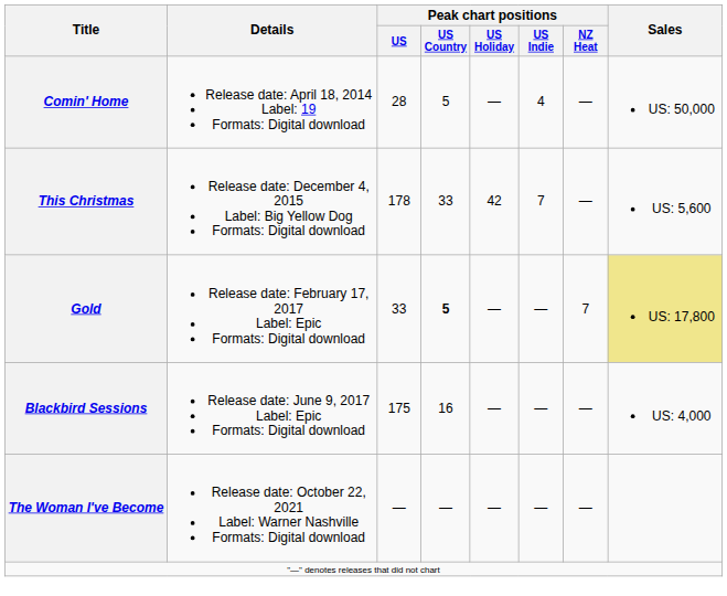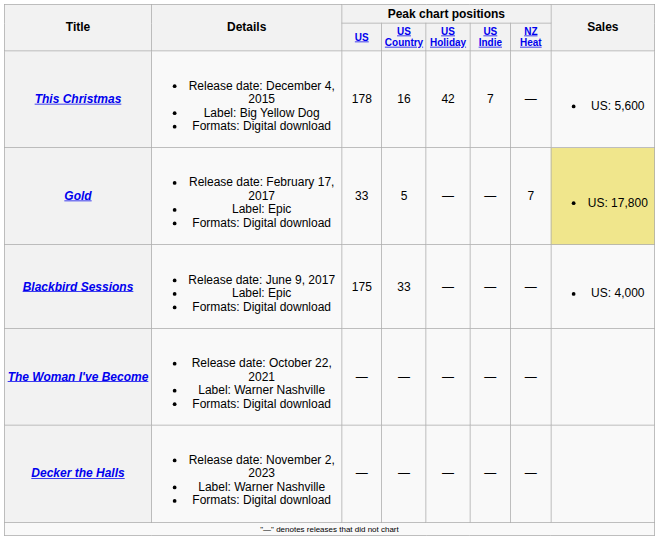 <table class="wikitable plainrowheaders" style="text-align:center;">
 <tr>
 <th rowspan="2" style="width:14em;">Title</th>
 <th rowspan="2" style="width:18em;">Details</th>
 <th colspan="5">Peak chart positions</th>
 <th rowspan="2" style="width:9em;">Sales</th>
 </tr>
 <tr style="font-size:smaller;">
 <th style="width:4em;"><a href='#'>US</a><br></th>
 <th style="width:4em;"><a href='#'>US Country</a><br></th>
 <th style="width:4em;"><a href='#'>US Holiday</a><br></th>
 <th style="width:4em;"><a href='#'>US Indie</a><br></th>
 <th style="width:4em;"><a href='#'>NZ Heat</a><br></th>
 </tr>
 <tr>
-<th scope="row"><em><a href='#'>Comin' Home</a></em></th>
-<td><br><ul><li>Release date: April 18, 2014</li><li>Label: <a href='#'>19</a></li><li>Formats: Digital download</li></ul></td>
-<td>28</td>
-<td>5</td>
-<td>—</td>
-<td>4</td>
-<td>—</td>
-<td><br><ul><li>US: 50,000</li></ul></td>
-</tr>
-<tr>
 <th scope="row"><em><a href='#'>This Christmas</a></em></th>
 <td><br><ul><li>Release date: December 4, 2015</li><li>Label: Big Yellow Dog</li><li>Formats: Digital download</li></ul></td>
 <td>178</td>
-<td>33</td>
+<td>16</td>
 <td>42</td>
 <td>7</td>
 <td>—</td>
 <td><br><ul><li>US: 5,600</li></ul></td>
 </tr>
 <tr>
 <th scope="row"><em><a href='#'>Gold</a></em></th>
 <td><br><ul><li>Release date: February 17, 2017</li><li>Label: Epic</li><li>Formats: Digital download</li></ul></td>
 <td>33</td>
-<td><strong>5</strong></td>
+<td>5</td>
 <td>—</td>
 <td>—</td>
 <td>7</td>
 <td style="background: khaki;"><br><ul><li>US: 17,800</li></ul></td>
 </tr>
 <tr>
 <th scope="row"><em><a href='#'>Blackbird Sessions</a></em></th>
 <td><br><ul><li>Release date: June 9, 2017</li><li>Label: Epic</li><li>Formats: Digital download</li></ul></td>
 <td>175</td>
-<td>16</td>
+<td>33</td>
 <td>—</td>
 <td>—</td>
 <td>—</td>
 <td><br><ul><li>US: 4,000</li></ul></td>
 </tr>
 <tr>
 <th scope="row"><em><a href='#'>The Woman I've Become</a></em></th>
 <td><br><ul><li>Release date: October 22, 2021</li><li>Label:  Warner Nashville</li><li>Formats: Digital download</li></ul></td>
 <td>—</td>
 <td>—</td>
 <td>—</td>
 <td>—</td>
 <td>—</td>
 <td></td>
 </tr>
 <tr>
+<th scope="row"><em><a href='#'>Decker the Halls</a></em></th>
+<td><br><ul><li>Release date: November 2, 2023</li><li>Label:  Warner Nashville</li><li>Formats: Digital download</li></ul></td>
+<td>—</td>
+<td>—</td>
+<td>—</td>
+<td>—</td>
+<td>—</td>
+<td></td>
+</tr>
+<tr>
 <td colspan="8" style="font-size:8pt">"—" denotes releases that did not chart</td>
 </tr>
 </table>
